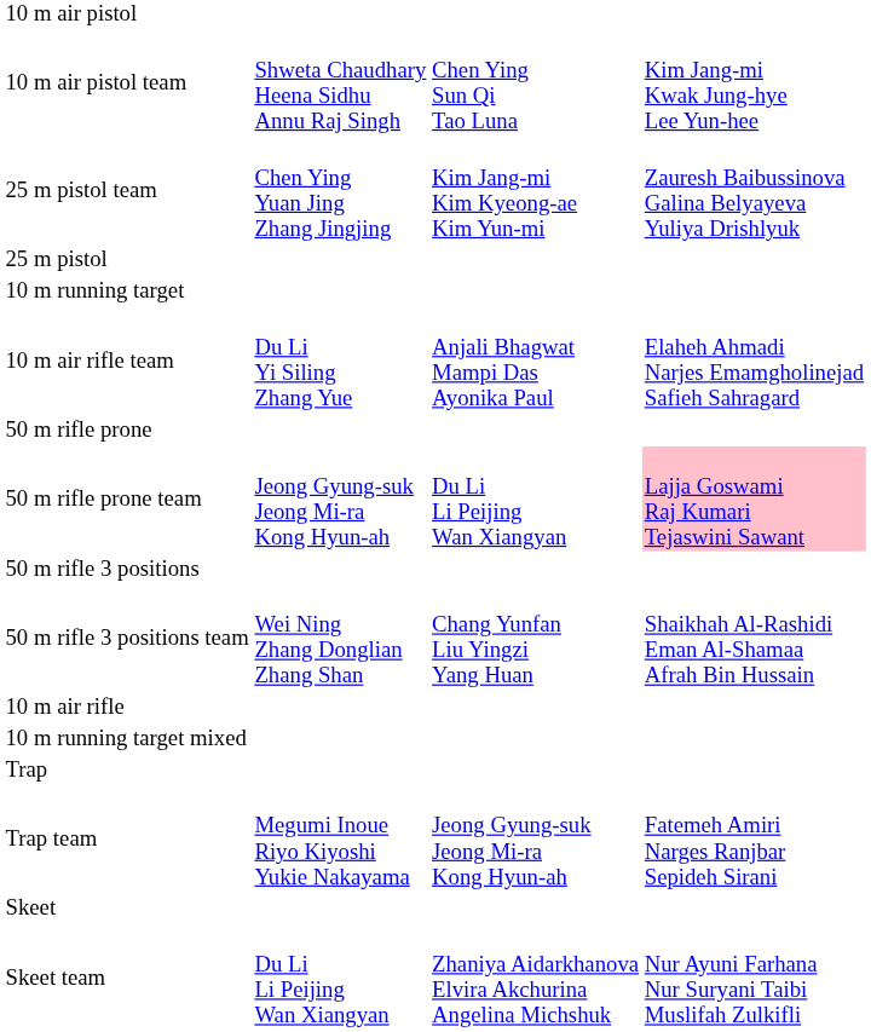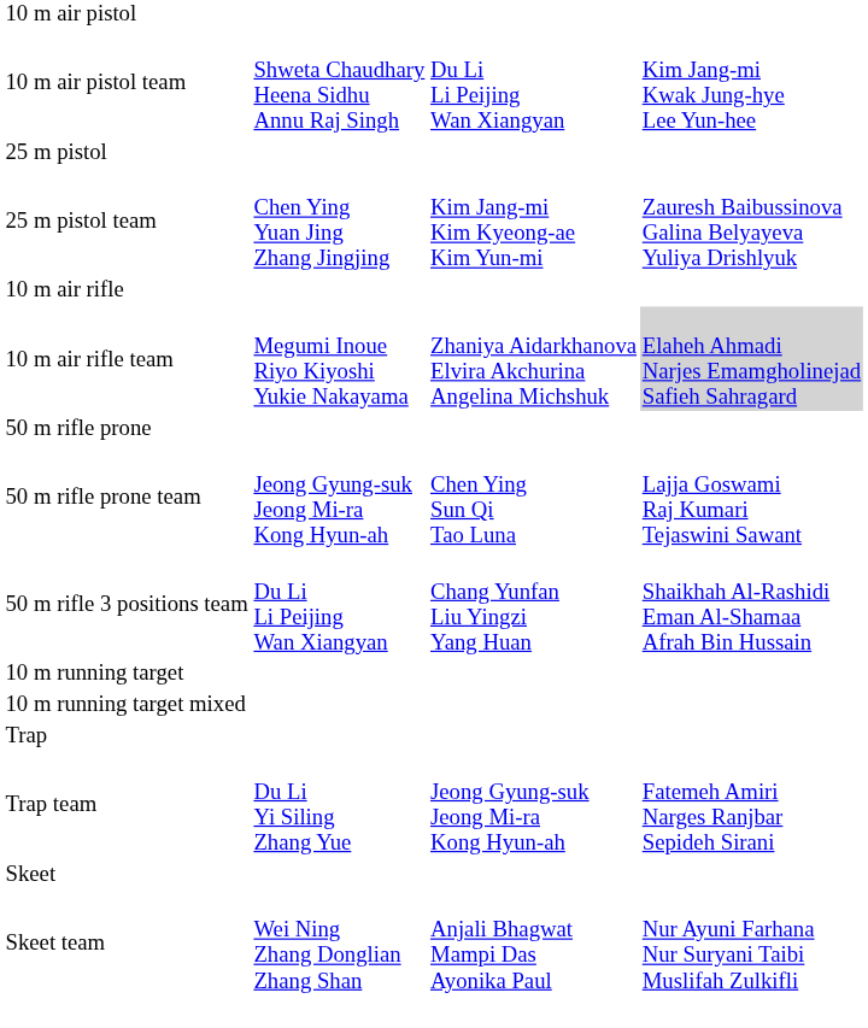 <table>
 <tr>
 <td>10 m air pistol</td>
 <td></td>
 <td></td>
 <td></td>
 </tr>
 <tr>
 <td>10 m air pistol team</td>
 <td><br><a href='#'>Shweta Chaudhary</a><br><a href='#'>Heena Sidhu</a><br><a href='#'>Annu Raj Singh</a></td>
-<td><br><a href='#'>Chen Ying</a><br><a href='#'>Sun Qi</a><br><a href='#'>Tao Luna</a></td>
+<td><br><a href='#'>Du Li</a><br><a href='#'>Li Peijing</a><br><a href='#'>Wan Xiangyan</a></td>
 <td><br><a href='#'>Kim Jang-mi</a><br><a href='#'>Kwak Jung-hye</a><br><a href='#'>Lee Yun-hee</a></td>
+</tr>
+<tr>
+<td>25 m pistol</td>
+<td></td>
+<td></td>
+<td></td>
 </tr>
 <tr>
 <td>25 m pistol team</td>
 <td><br><a href='#'>Chen Ying</a><br><a href='#'>Yuan Jing</a><br><a href='#'>Zhang Jingjing</a></td>
 <td><br><a href='#'>Kim Jang-mi</a><br><a href='#'>Kim Kyeong-ae</a><br><a href='#'>Kim Yun-mi</a></td>
 <td><br><a href='#'>Zauresh Baibussinova</a><br><a href='#'>Galina Belyayeva</a><br><a href='#'>Yuliya Drishlyuk</a></td>
 </tr>
 <tr>
-<td>25 m pistol</td>
-<td></td>
-<td></td>
-<td></td>
-</tr>
-<tr>
-<td>10 m running target</td>
+<td>10 m air rifle</td>
 <td></td>
 <td></td>
 <td></td>
 </tr>
 <tr>
 <td>10 m air rifle team</td>
-<td><br><a href='#'>Du Li</a><br><a href='#'>Yi Siling</a><br><a href='#'>Zhang Yue</a></td>
-<td><br><a href='#'>Anjali Bhagwat</a><br><a href='#'>Mampi Das</a><br><a href='#'>Ayonika Paul</a></td>
-<td><br><a href='#'>Elaheh Ahmadi</a><br><a href='#'>Narjes Emamgholinejad</a><br><a href='#'>Safieh Sahragard</a></td>
+<td><br><a href='#'>Megumi Inoue</a><br><a href='#'>Riyo Kiyoshi</a><br><a href='#'>Yukie Nakayama</a></td>
+<td><br><a href='#'>Zhaniya Aidarkhanova</a><br><a href='#'>Elvira Akchurina</a><br><a href='#'>Angelina Michshuk</a></td>
+<td style="background: lightgrey;"><br><a href='#'>Elaheh Ahmadi</a><br><a href='#'>Narjes Emamgholinejad</a><br><a href='#'>Safieh Sahragard</a></td>
 </tr>
 <tr>
 <td>50 m rifle prone</td>
 <td></td>
 <td></td>
 <td></td>
 </tr>
 <tr>
 <td>50 m rifle prone team</td>
 <td><br><a href='#'>Jeong Gyung-suk</a><br><a href='#'>Jeong Mi-ra</a><br><a href='#'>Kong Hyun-ah</a></td>
-<td><br><a href='#'>Du Li</a><br><a href='#'>Li Peijing</a><br><a href='#'>Wan Xiangyan</a></td>
-<td style="background: pink;"><br><a href='#'>Lajja Goswami</a><br><a href='#'>Raj Kumari</a><br><a href='#'>Tejaswini Sawant</a></td>
-</tr>
-<tr>
-<td>50 m rifle 3 positions</td>
-<td></td>
-<td></td>
-<td></td>
+<td><br><a href='#'>Chen Ying</a><br><a href='#'>Sun Qi</a><br><a href='#'>Tao Luna</a></td>
+<td><br><a href='#'>Lajja Goswami</a><br><a href='#'>Raj Kumari</a><br><a href='#'>Tejaswini Sawant</a></td>
 </tr>
 <tr>
 <td>50 m rifle 3 positions team</td>
-<td><br><a href='#'>Wei Ning</a><br><a href='#'>Zhang Donglian</a><br><a href='#'>Zhang Shan</a></td>
+<td><br><a href='#'>Du Li</a><br><a href='#'>Li Peijing</a><br><a href='#'>Wan Xiangyan</a></td>
 <td><br><a href='#'>Chang Yunfan</a><br><a href='#'>Liu Yingzi</a><br><a href='#'>Yang Huan</a></td>
 <td><br><a href='#'>Shaikhah Al-Rashidi</a><br><a href='#'>Eman Al-Shamaa</a><br><a href='#'>Afrah Bin Hussain</a></td>
 </tr>
 <tr>
-<td>10 m air rifle</td>
+<td>10 m running target</td>
 <td></td>
 <td></td>
 <td></td>
 </tr>
 <tr>
 <td>10 m running target mixed</td>
 <td></td>
 <td></td>
 <td></td>
 </tr>
 <tr>
 <td>Trap</td>
 <td></td>
 <td></td>
 <td></td>
 </tr>
 <tr>
 <td>Trap team</td>
-<td><br><a href='#'>Megumi Inoue</a><br><a href='#'>Riyo Kiyoshi</a><br><a href='#'>Yukie Nakayama</a></td>
+<td><br><a href='#'>Du Li</a><br><a href='#'>Yi Siling</a><br><a href='#'>Zhang Yue</a></td>
 <td><br><a href='#'>Jeong Gyung-suk</a><br><a href='#'>Jeong Mi-ra</a><br><a href='#'>Kong Hyun-ah</a></td>
 <td><br><a href='#'>Fatemeh Amiri</a><br><a href='#'>Narges Ranjbar</a><br><a href='#'>Sepideh Sirani</a></td>
 </tr>
 <tr>
 <td>Skeet</td>
 <td></td>
 <td></td>
 <td></td>
 </tr>
 <tr>
 <td>Skeet team</td>
-<td><br><a href='#'>Du Li</a><br><a href='#'>Li Peijing</a><br><a href='#'>Wan Xiangyan</a></td>
-<td><br><a href='#'>Zhaniya Aidarkhanova</a><br><a href='#'>Elvira Akchurina</a><br><a href='#'>Angelina Michshuk</a></td>
+<td><br><a href='#'>Wei Ning</a><br><a href='#'>Zhang Donglian</a><br><a href='#'>Zhang Shan</a></td>
+<td><br><a href='#'>Anjali Bhagwat</a><br><a href='#'>Mampi Das</a><br><a href='#'>Ayonika Paul</a></td>
 <td><br><a href='#'>Nur Ayuni Farhana</a><br><a href='#'>Nur Suryani Taibi</a><br><a href='#'>Muslifah Zulkifli</a></td>
 </tr>
 </table>
